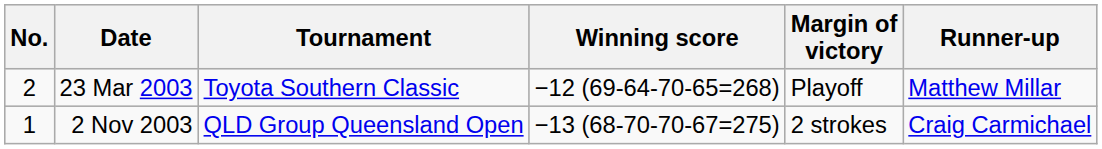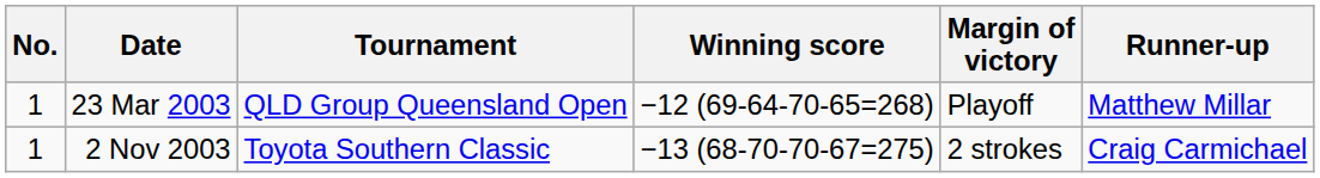 <table class="wikitable" style="font-size:95%;">
 <tr>
 <th>No.</th>
 <th>Date</th>
 <th>Tournament</th>
 <th>Winning score</th>
 <th>Margin of<br>victory</th>
 <th>Runner-up</th>
 </tr>
 <tr>
-<td align=center>2</td>
+<td align=center>1</td>
 <td align=right>23 Mar <a href='#'>2003</a></td>
-<td><a href='#'>Toyota Southern Classic</a></td>
+<td><a href='#'>QLD Group Queensland Open</a></td>
 <td>−12 (69-64-70-65=268)</td>
 <td>Playoff</td>
 <td> <a href='#'>Matthew Millar</a></td>
 </tr>
 <tr>
 <td align=center>1</td>
 <td align=right>2 Nov 2003</td>
-<td><a href='#'>QLD Group Queensland Open</a></td>
+<td><a href='#'>Toyota Southern Classic</a></td>
 <td>−13 (68-70-70-67=275)</td>
 <td>2 strokes</td>
 <td> <a href='#'>Craig Carmichael</a></td>
 </tr>
 </table>
